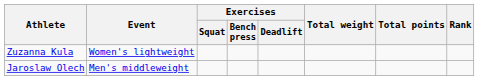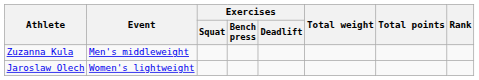 <table class=wikitable style="font-size:90%">
 <tr>
 <th rowspan="2">Athlete</th>
 <th rowspan="2">Event</th>
 <th colspan="3">Exercises</th>
 <th rowspan="2">Total weight</th>
 <th rowspan="2">Total points</th>
 <th rowspan="2">Rank</th>
 </tr>
 <tr style="font-size:95%">
 <th>Squat</th>
 <th>Bench<br>press</th>
 <th>Deadlift</th>
 </tr>
 <tr align=center>
 <td align=left><a href='#'>Zuzanna Kula</a></td>
-<td align=left><a href='#'>Women's lightweight</a></td>
+<td align=left><a href='#'>Men's middleweight</a></td>
 <td></td>
 <td></td>
 <td></td>
 <td></td>
 <td></td>
 <td></td>
 </tr>
 <tr align=center>
 <td align=left><a href='#'>Jaroslaw Olech</a></td>
-<td align=left><a href='#'>Men's middleweight</a></td>
+<td align=left><a href='#'>Women's lightweight</a></td>
 <td></td>
 <td></td>
 <td></td>
 <td></td>
 <td></td>
 <td></td>
 </tr>
 </table>
